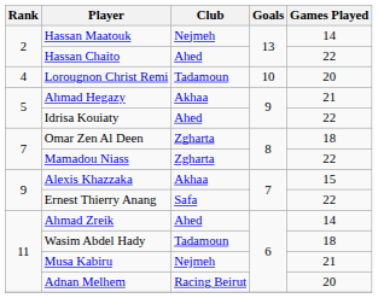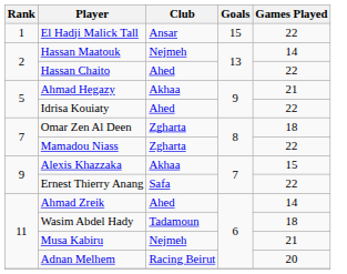 <table class="wikitable" style="text-align:center">
 <tr>
 <th>Rank</th>
 <th>Player</th>
 <th>Club</th>
 <th>Goals</th>
 <th>Games Played</th>
+</tr>
+<tr>
+<td>1</td>
+<td align="left"> <a href='#'>El Hadji Malick Tall</a></td>
+<td align="left"><a href='#'>Ansar</a></td>
+<td>15</td>
+<td>22</td>
 </tr>
 <tr>
 <td rowspan=2>2</td>
 <td align="left"> <a href='#'>Hassan Maatouk</a></td>
 <td align="left"><a href='#'>Nejmeh</a></td>
 <td rowspan=2>13</td>
 <td>14</td>
 </tr>
 <tr>
 <td align="left"> <a href='#'>Hassan Chaito</a></td>
 <td align="left"><a href='#'>Ahed</a></td>
 <td>22</td>
-</tr>
-<tr>
-<td>4</td>
-<td align="left"> <a href='#'>Lorougnon Christ Remi</a></td>
-<td align="left"><a href='#'>Tadamoun</a></td>
-<td>10</td>
-<td>20</td>
 </tr>
 <tr>
 <td rowspan="2">5</td>
 <td align="left"> <a href='#'>Ahmad Hegazy</a></td>
 <td align="left"><a href='#'>Akhaa</a></td>
 <td rowspan="2">9</td>
 <td>21</td>
 </tr>
 <tr>
 <td align="left"> Idrisa Kouiaty</td>
 <td align="left"><a href='#'>Ahed</a></td>
 <td>22</td>
 </tr>
 <tr>
 <td rowspan="2">7</td>
 <td align="left"> Omar Zen Al Deen</td>
 <td align="left"><a href='#'>Zgharta</a></td>
 <td rowspan="2">8</td>
 <td>18</td>
 </tr>
 <tr>
 <td align="left"> <a href='#'>Mamadou Niass</a></td>
 <td align="left"><a href='#'>Zgharta</a></td>
 <td>22</td>
 </tr>
 <tr>
 <td rowspan="2">9</td>
 <td align="left"> <a href='#'>Alexis Khazzaka</a></td>
 <td align="left"><a href='#'>Akhaa</a></td>
 <td rowspan="2">7</td>
 <td>15</td>
 </tr>
 <tr>
 <td align="left"> Ernest Thierry Anang</td>
 <td align="left"><a href='#'>Safa</a></td>
 <td>22</td>
 </tr>
 <tr>
 <td rowspan="4">11</td>
 <td align="left"> <a href='#'>Ahmad Zreik</a></td>
 <td align="left"><a href='#'>Ahed</a></td>
 <td rowspan="4">6</td>
 <td>14</td>
 </tr>
 <tr>
 <td align="left"> Wasim Abdel Hady</td>
 <td align="left"><a href='#'>Tadamoun</a></td>
 <td>18</td>
 </tr>
 <tr>
 <td align="left"> <a href='#'>Musa Kabiru</a></td>
 <td align="left"><a href='#'>Nejmeh</a></td>
 <td>21</td>
 </tr>
 <tr>
 <td align="left"> <a href='#'>Adnan Melhem</a></td>
 <td align="left"><a href='#'>Racing Beirut</a></td>
 <td>20</td>
 </tr>
 <tr>
 </tr>
 </table>
